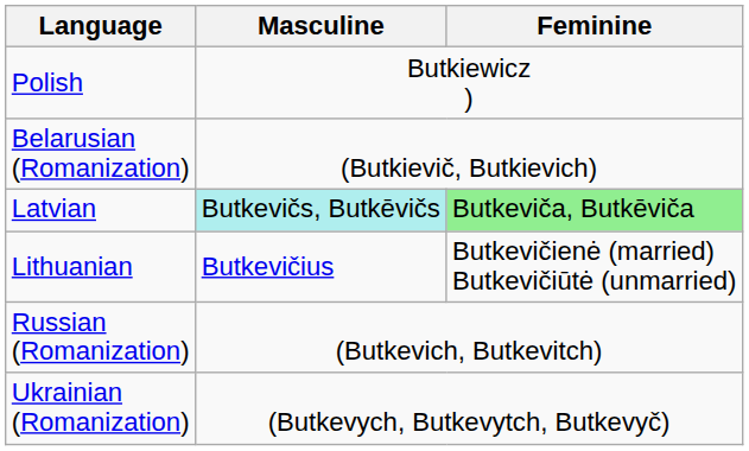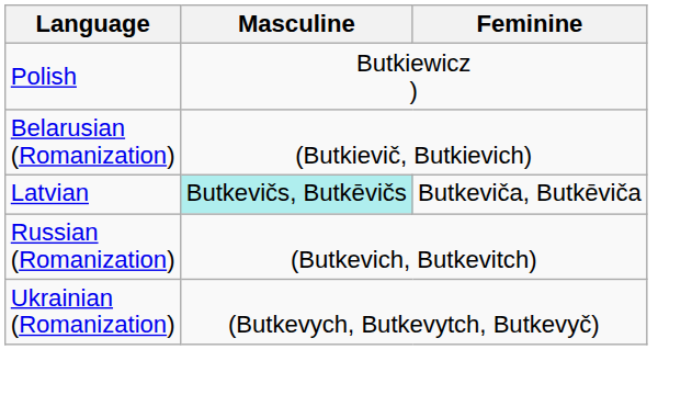 <table class="wikitable">
 <tr>
 <th>Language</th>
 <th>Masculine</th>
 <th>Feminine</th>
 </tr>
 <tr>
 <td><a href='#'>Polish</a></td>
 <td colspan=2 align=center>Butkiewicz <br>)</td>
 </tr>
 <tr>
 <td><a href='#'>Belarusian</a> <br>(<a href='#'>Romanization</a>)</td>
 <td colspan=2 align=center><br> (Butkievič, Butkievich)</td>
 </tr>
 <tr>
 <td><a href='#'>Latvian</a></td>
 <td style="background: paleturquoise;">Butkevičs, Butkēvičs</td>
-<td style="background: lightgreen;">Butkeviča, Butkēviča</td>
-</tr>
-<tr>
-<td><a href='#'>Lithuanian</a></td>
-<td><a href='#'>Butkevičius</a></td>
-<td>Butkevičienė (married)<br>Butkevičiūtė (unmarried)</td>
+<td>Butkeviča, Butkēviča</td>
 </tr>
 <tr>
 <td><a href='#'>Russian</a> <br>(<a href='#'>Romanization</a>)</td>
 <td colspan=2 align=center><br> (Butkevich, Butkevitch)</td>
 </tr>
 <tr>
 <td><a href='#'>Ukrainian</a> <br>(<a href='#'>Romanization</a>)</td>
 <td colspan=2 align=center><br> (Butkevych, Butkevytch, Butkevyč)</td>
 </tr>
 </table>
